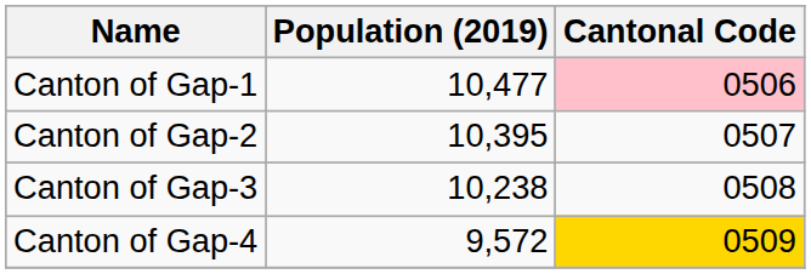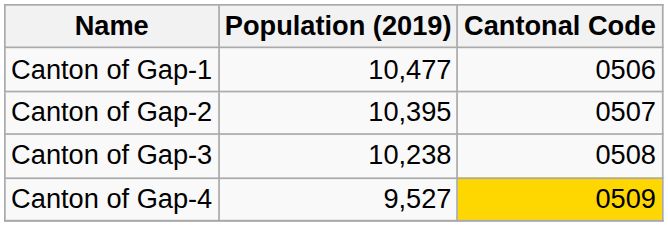 <table class="wikitable">
 <tr>
 <th>Name</th>
 <th>Population (2019)</th>
 <th>Cantonal Code</th>
 </tr>
 <tr>
 <td>Canton of Gap-1</td>
 <td align="right">10,477</td>
-<td align="right" style="background: pink;">0506</td>
+<td align="right">0506</td>
 </tr>
 <tr>
 <td>Canton of Gap-2</td>
 <td align="right">10,395</td>
 <td align="right">0507</td>
 </tr>
 <tr>
 <td>Canton of Gap-3</td>
 <td align="right">10,238</td>
 <td align="right">0508</td>
 </tr>
 <tr>
 <td>Canton of Gap-4</td>
-<td align="right">9,572</td>
+<td align="right">9,527</td>
 <td align="right" style="background: gold;">0509</td>
 </tr>
 <tr>
 </tr>
 </table>
